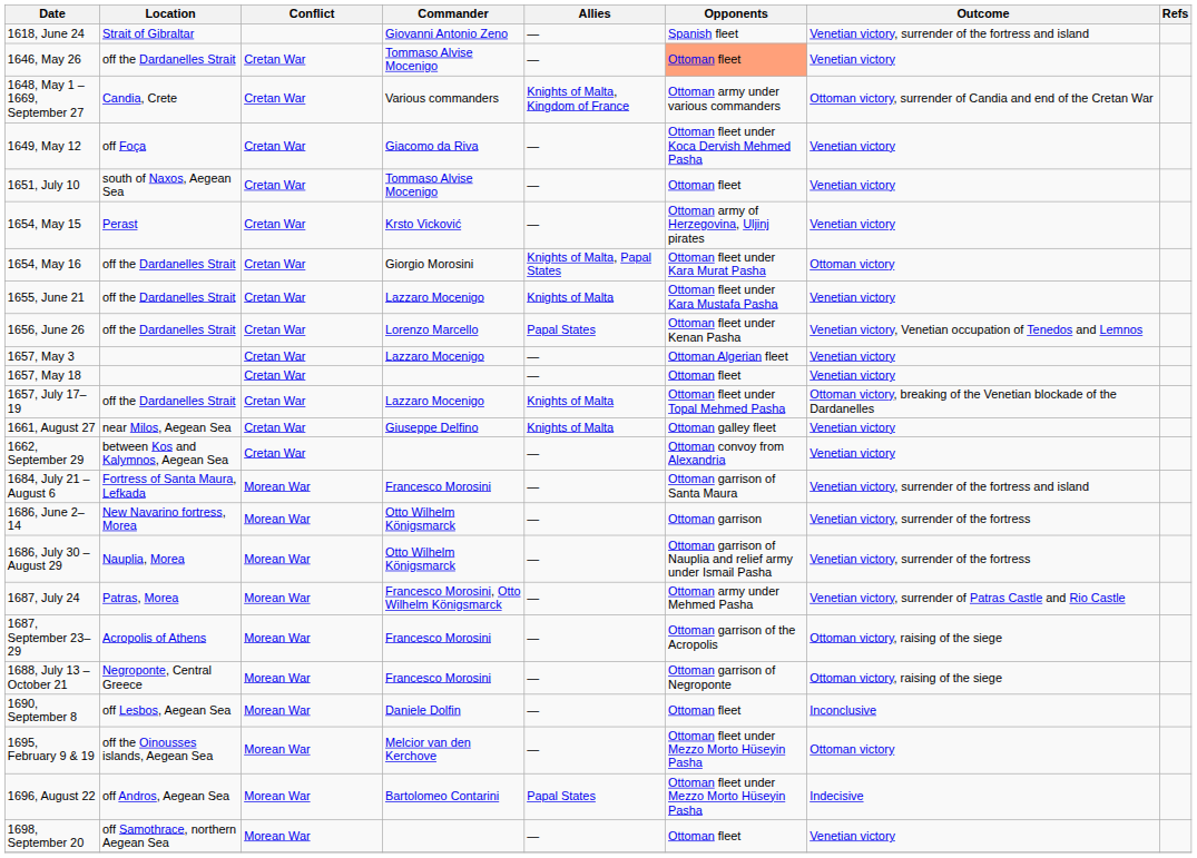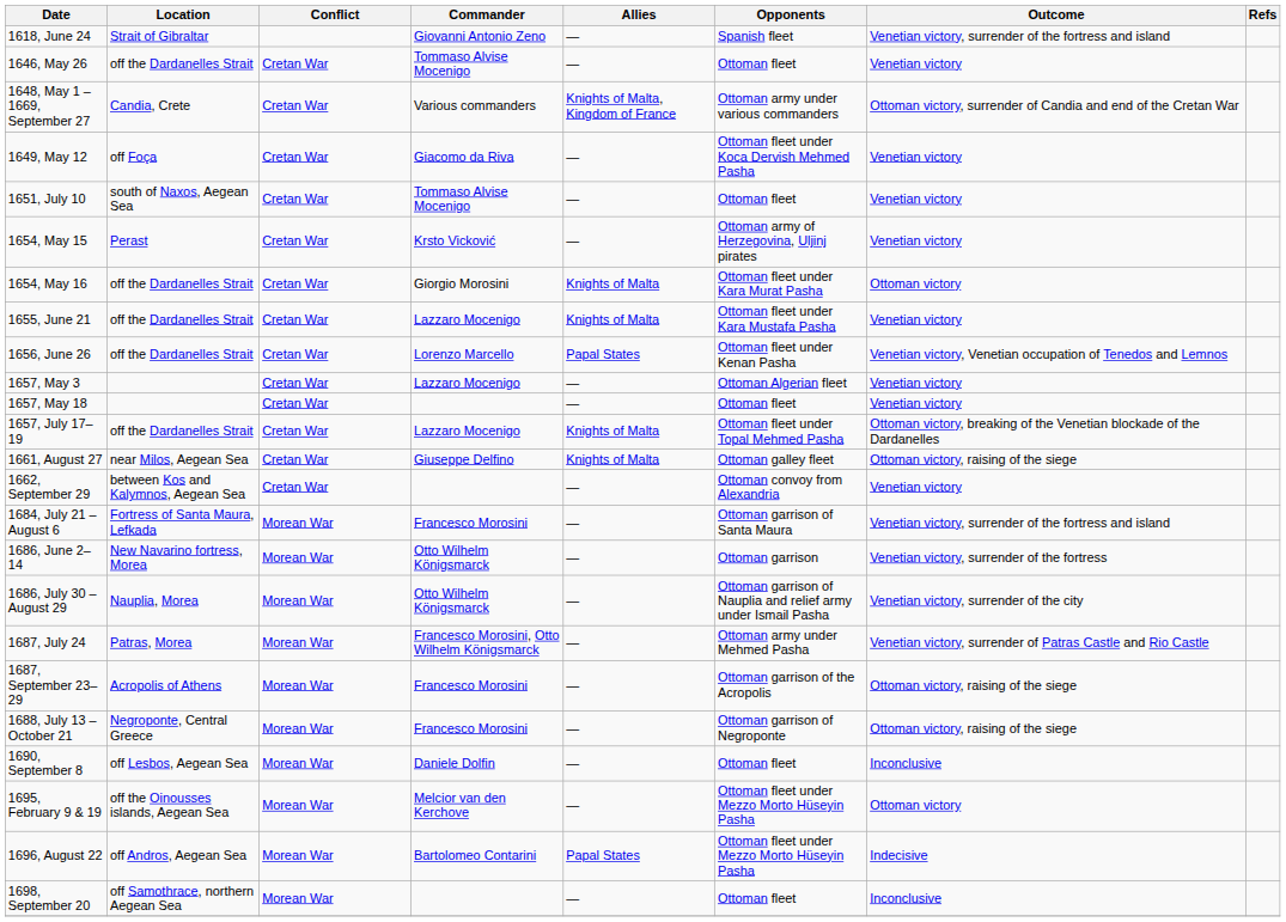 <table class="wikitable">
 <tr>
 <th style="width: 8%">Date</th>
 <th style="width: 12%">Location</th>
 <th style="width: 12%">Conflict</th>
 <th style="width: 12%">Commander</th>
 <th style="width: 12%">Allies</th>
 <th style="width: 12%">Opponents</th>
 <th style="width: 30%">Outcome</th>
 <th style="width: 2%">Refs</th>
 </tr>
 <tr>
 <td>1618, June 24</td>
 <td><a href='#'>Strait of Gibraltar</a></td>
 <td></td>
 <td><a href='#'>Giovanni Antonio Zeno</a></td>
 <td>—</td>
 <td><a href='#'>Spanish</a> fleet</td>
 <td><a href='#'>Venetian victory</a>, surrender of the fortress and island</td>
 <td></td>
 </tr>
 <tr>
 <td>1646, May 26</td>
 <td>off the <a href='#'>Dardanelles Strait</a></td>
 <td><a href='#'>Cretan War</a></td>
 <td><a href='#'>Tommaso Alvise Mocenigo</a></td>
 <td>—</td>
-<td style="background: lightsalmon;"><a href='#'>Ottoman</a> fleet</td>
+<td><a href='#'>Ottoman</a> fleet</td>
 <td><a href='#'>Venetian victory</a></td>
 <td></td>
 </tr>
 <tr>
 <td>1648, May 1 – 1669, September 27</td>
 <td><a href='#'>Candia</a>, Crete</td>
 <td><a href='#'>Cretan War</a></td>
 <td>Various commanders</td>
 <td><a href='#'>Knights of Malta</a>, <a href='#'>Kingdom of France</a></td>
 <td><a href='#'>Ottoman</a> army under various commanders</td>
 <td><a href='#'>Ottoman victory</a>, surrender of Candia and end of the Cretan War</td>
 <td></td>
 </tr>
 <tr>
 <td>1649, May 12</td>
 <td>off <a href='#'>Foça</a></td>
 <td><a href='#'>Cretan War</a></td>
 <td><a href='#'>Giacomo da Riva</a></td>
 <td>—</td>
 <td><a href='#'>Ottoman</a> fleet under <a href='#'>Koca Dervish Mehmed Pasha</a></td>
 <td><a href='#'>Venetian victory</a></td>
 <td></td>
 </tr>
 <tr>
 <td>1651, July 10</td>
 <td>south of <a href='#'>Naxos</a>, Aegean Sea</td>
 <td><a href='#'>Cretan War</a></td>
 <td><a href='#'>Tommaso Alvise Mocenigo</a></td>
 <td>—</td>
 <td><a href='#'>Ottoman</a> fleet</td>
 <td><a href='#'>Venetian victory</a></td>
 <td></td>
 </tr>
 <tr>
 <td>1654, May 15</td>
 <td><a href='#'>Perast</a></td>
 <td><a href='#'>Cretan War</a></td>
 <td><a href='#'>Krsto Vicković</a></td>
 <td>—</td>
 <td><a href='#'>Ottoman</a> army of <a href='#'>Herzegovina</a>, <a href='#'>Uljinj</a> pirates</td>
 <td><a href='#'>Venetian victory</a></td>
 <td></td>
 </tr>
 <tr>
 <td>1654, May 16</td>
 <td>off the <a href='#'>Dardanelles Strait</a></td>
 <td><a href='#'>Cretan War</a></td>
 <td>Giorgio Morosini</td>
-<td><a href='#'>Knights of Malta</a>, <a href='#'>Papal States</a></td>
+<td><a href='#'>Knights of Malta</a></td>
 <td><a href='#'>Ottoman</a> fleet under <a href='#'>Kara Murat Pasha</a></td>
 <td><a href='#'>Ottoman victory</a></td>
 <td></td>
 </tr>
 <tr>
 <td>1655, June 21</td>
 <td>off the <a href='#'>Dardanelles Strait</a></td>
 <td><a href='#'>Cretan War</a></td>
 <td><a href='#'>Lazzaro Mocenigo</a></td>
 <td><a href='#'>Knights of Malta</a></td>
 <td><a href='#'>Ottoman</a> fleet under <a href='#'>Kara Mustafa Pasha</a></td>
 <td><a href='#'>Venetian victory</a></td>
 <td></td>
 </tr>
 <tr>
 <td>1656, June 26</td>
 <td>off the <a href='#'>Dardanelles Strait</a></td>
 <td><a href='#'>Cretan War</a></td>
 <td><a href='#'>Lorenzo Marcello</a></td>
 <td><a href='#'>Papal States</a></td>
 <td><a href='#'>Ottoman</a> fleet under Kenan Pasha</td>
 <td><a href='#'>Venetian victory</a>, Venetian occupation of <a href='#'>Tenedos</a> and <a href='#'>Lemnos</a></td>
 <td></td>
 </tr>
 <tr>
 <td>1657, May 3</td>
 <td></td>
 <td><a href='#'>Cretan War</a></td>
 <td><a href='#'>Lazzaro Mocenigo</a></td>
 <td>—</td>
 <td><a href='#'>Ottoman Algerian</a> fleet</td>
 <td><a href='#'>Venetian victory</a></td>
 <td></td>
 </tr>
 <tr>
 <td>1657, May 18</td>
 <td></td>
 <td><a href='#'>Cretan War</a></td>
 <td></td>
 <td>—</td>
 <td><a href='#'>Ottoman</a> fleet</td>
 <td><a href='#'>Venetian victory</a></td>
 <td></td>
 </tr>
 <tr>
 <td>1657, July 17–19</td>
 <td>off the <a href='#'>Dardanelles Strait</a></td>
 <td><a href='#'>Cretan War</a></td>
 <td><a href='#'>Lazzaro Mocenigo</a></td>
 <td><a href='#'>Knights of Malta</a></td>
 <td><a href='#'>Ottoman</a> fleet under <a href='#'>Topal Mehmed Pasha</a></td>
 <td><a href='#'>Ottoman victory</a>, breaking of the Venetian blockade of the Dardanelles</td>
 <td></td>
 </tr>
 <tr>
 <td>1661, August 27</td>
 <td>near <a href='#'>Milos</a>, Aegean Sea</td>
 <td><a href='#'>Cretan War</a></td>
 <td><a href='#'>Giuseppe Delfino</a></td>
 <td><a href='#'>Knights of Malta</a></td>
 <td><a href='#'>Ottoman</a> galley fleet</td>
-<td><a href='#'>Venetian victory</a></td>
+<td><a href='#'>Ottoman victory</a>, raising of the siege</td>
 <td></td>
 </tr>
 <tr>
 <td>1662, September 29</td>
 <td>between <a href='#'>Kos</a> and <a href='#'>Kalymnos</a>, Aegean Sea</td>
 <td><a href='#'>Cretan War</a></td>
 <td></td>
 <td>—</td>
 <td><a href='#'>Ottoman</a> convoy from <a href='#'>Alexandria</a></td>
 <td><a href='#'>Venetian victory</a></td>
 <td></td>
 </tr>
 <tr>
 <td>1684, July 21 – August 6</td>
 <td><a href='#'>Fortress of Santa Maura</a>, <a href='#'>Lefkada</a></td>
 <td><a href='#'>Morean War</a></td>
 <td><a href='#'>Francesco Morosini</a></td>
 <td>—</td>
 <td><a href='#'>Ottoman</a> garrison of Santa Maura</td>
 <td><a href='#'>Venetian victory</a>, surrender of the fortress and island</td>
 <td></td>
 </tr>
 <tr>
 <td>1686, June 2–14</td>
 <td><a href='#'>New Navarino fortress</a>, <a href='#'>Morea</a></td>
 <td><a href='#'>Morean War</a></td>
 <td><a href='#'>Otto Wilhelm Königsmarck</a></td>
 <td>—</td>
 <td><a href='#'>Ottoman</a> garrison</td>
 <td><a href='#'>Venetian victory</a>, surrender of the fortress</td>
 <td></td>
 </tr>
 <tr>
 <td>1686, July 30 – August 29</td>
 <td><a href='#'>Nauplia</a>, <a href='#'>Morea</a></td>
 <td><a href='#'>Morean War</a></td>
 <td><a href='#'>Otto Wilhelm Königsmarck</a></td>
 <td>—</td>
 <td><a href='#'>Ottoman</a> garrison of Nauplia and relief army under Ismail Pasha</td>
-<td><a href='#'>Venetian victory</a>, surrender of the fortress</td>
+<td><a href='#'>Venetian victory</a>, surrender of the city</td>
 <td></td>
 </tr>
 <tr>
 <td>1687, July 24</td>
 <td><a href='#'>Patras</a>, <a href='#'>Morea</a></td>
 <td><a href='#'>Morean War</a></td>
 <td><a href='#'>Francesco Morosini</a>, <a href='#'>Otto Wilhelm Königsmarck</a></td>
 <td>—</td>
 <td><a href='#'>Ottoman</a> army under Mehmed Pasha</td>
 <td><a href='#'>Venetian victory</a>, surrender of <a href='#'>Patras Castle</a> and <a href='#'>Rio Castle</a></td>
 <td></td>
 </tr>
 <tr>
 <td>1687, September 23–29</td>
 <td><a href='#'>Acropolis of Athens</a></td>
 <td><a href='#'>Morean War</a></td>
 <td><a href='#'>Francesco Morosini</a></td>
 <td>—</td>
 <td><a href='#'>Ottoman</a> garrison of the Acropolis</td>
 <td><a href='#'>Ottoman victory</a>, raising of the siege</td>
 <td></td>
 </tr>
 <tr>
 <td>1688, July 13 – October 21</td>
 <td><a href='#'>Negroponte</a>, Central Greece</td>
 <td><a href='#'>Morean War</a></td>
 <td><a href='#'>Francesco Morosini</a></td>
 <td>—</td>
 <td><a href='#'>Ottoman</a> garrison of Negroponte</td>
 <td><a href='#'>Ottoman victory</a>, raising of the siege</td>
 <td></td>
 </tr>
 <tr>
 <td>1690, September 8</td>
 <td>off <a href='#'>Lesbos</a>, Aegean Sea</td>
 <td><a href='#'>Morean War</a></td>
 <td><a href='#'>Daniele Dolfin</a></td>
 <td>—</td>
 <td><a href='#'>Ottoman</a> fleet</td>
 <td><a href='#'>Inconclusive</a></td>
 <td></td>
 </tr>
 <tr>
 <td>1695, February 9 & 19</td>
 <td>off the <a href='#'>Oinousses</a> islands, Aegean Sea</td>
 <td><a href='#'>Morean War</a></td>
 <td><a href='#'>Melcior van den Kerchove</a></td>
 <td>—</td>
 <td><a href='#'>Ottoman</a> fleet under <a href='#'>Mezzo Morto Hüseyin Pasha</a></td>
 <td><a href='#'>Ottoman victory</a></td>
 <td></td>
 </tr>
 <tr>
 <td>1696, August 22</td>
 <td>off <a href='#'>Andros</a>, Aegean Sea</td>
 <td><a href='#'>Morean War</a></td>
 <td><a href='#'>Bartolomeo Contarini</a></td>
 <td><a href='#'>Papal States</a></td>
 <td><a href='#'>Ottoman</a> fleet under <a href='#'>Mezzo Morto Hüseyin Pasha</a></td>
 <td><a href='#'>Indecisive</a></td>
 <td></td>
 </tr>
 <tr>
 <td>1698, September 20</td>
 <td>off <a href='#'>Samothrace</a>, northern Aegean Sea</td>
 <td><a href='#'>Morean War</a></td>
 <td></td>
 <td>—</td>
 <td><a href='#'>Ottoman</a> fleet</td>
-<td><a href='#'>Venetian victory</a></td>
+<td><a href='#'>Inconclusive</a></td>
 <td></td>
 </tr>
 <tr>
 </tr>
 </table>
